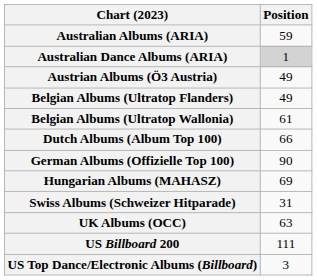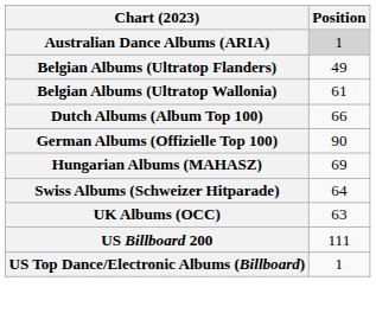 <table class="wikitable sortable plainrowheaders" style="text-align:center">
 <tr>
 <th scope="col">Chart (2023)</th>
 <th scope="col">Position</th>
 </tr>
 <tr>
-<th scope="row">Australian Albums (ARIA)</th>
-<td>59</td>
-</tr>
-<tr>
 <th scope="row">Australian Dance Albums (ARIA)</th>
 <td style="background: lightgrey;">1</td>
-</tr>
-<tr>
-<th scope="row">Austrian Albums (Ö3 Austria)</th>
-<td>49</td>
 </tr>
 <tr>
 <th scope="row">Belgian Albums (Ultratop Flanders)</th>
 <td>49</td>
 </tr>
 <tr>
 <th scope="row">Belgian Albums (Ultratop Wallonia)</th>
 <td>61</td>
 </tr>
 <tr>
 <th scope="row">Dutch Albums (Album Top 100)</th>
 <td>66</td>
 </tr>
 <tr>
 <th scope="row">German Albums (Offizielle Top 100)</th>
 <td>90</td>
 </tr>
 <tr>
 <th scope="row">Hungarian Albums (MAHASZ)</th>
 <td>69</td>
 </tr>
 <tr>
 <th scope="row">Swiss Albums (Schweizer Hitparade)</th>
-<td>31</td>
+<td>64</td>
 </tr>
 <tr>
 <th scope="row">UK Albums (OCC)</th>
 <td>63</td>
 </tr>
 <tr>
 <th scope="row">US <em>Billboard</em> 200</th>
 <td>111</td>
 </tr>
 <tr>
 <th scope="row">US Top Dance/Electronic Albums (<em>Billboard</em>)</th>
-<td>3</td>
+<td>1</td>
 </tr>
 </table>
